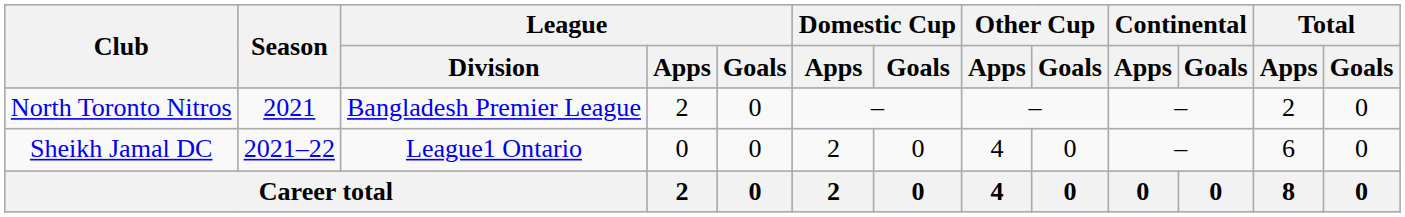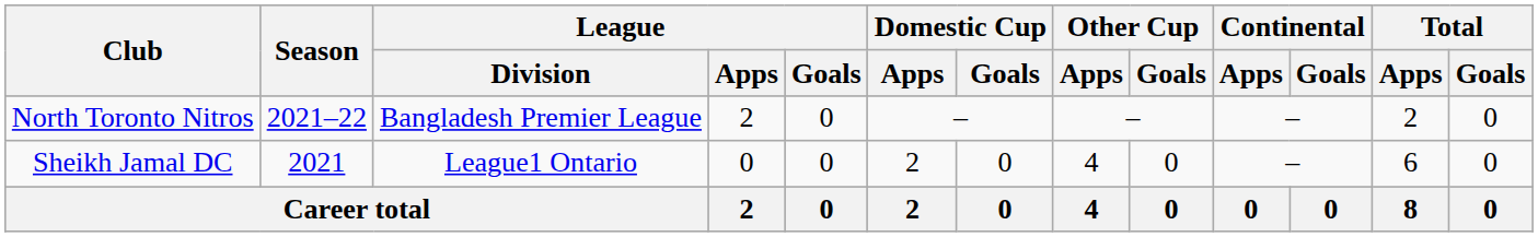 <table class="wikitable" style="text-align:center">
 <tr>
 <th rowspan="2">Club</th>
 <th rowspan="2">Season</th>
 <th colspan="3">League</th>
 <th colspan="2">Domestic Cup</th>
 <th colspan="2">Other Cup</th>
 <th colspan="2">Continental</th>
 <th colspan="2">Total</th>
 </tr>
 <tr>
 <th>Division</th>
 <th>Apps</th>
 <th>Goals</th>
 <th>Apps</th>
 <th>Goals</th>
 <th>Apps</th>
 <th>Goals</th>
 <th>Apps</th>
 <th>Goals</th>
 <th>Apps</th>
 <th>Goals</th>
 </tr>
 <tr>
 <td><a href='#'>North Toronto Nitros</a></td>
-<td><a href='#'>2021</a></td>
+<td><a href='#'>2021–22</a></td>
 <td><a href='#'>Bangladesh Premier League</a></td>
 <td>2</td>
 <td>0</td>
 <td colspan="2">–</td>
 <td colspan="2">–</td>
 <td colspan="2">–</td>
 <td>2</td>
 <td>0</td>
 </tr>
 <tr>
 <td><a href='#'>Sheikh Jamal DC</a></td>
-<td><a href='#'>2021–22</a></td>
+<td><a href='#'>2021</a></td>
 <td><a href='#'>League1 Ontario</a></td>
 <td>0</td>
 <td>0</td>
 <td>2</td>
 <td>0</td>
 <td>4</td>
 <td>0</td>
 <td colspan="2">–</td>
 <td>6</td>
 <td>0</td>
 </tr>
 <tr>
 <th colspan="3">Career total</th>
 <th>2</th>
 <th>0</th>
 <th>2</th>
 <th>0</th>
 <th>4</th>
 <th>0</th>
 <th>0</th>
 <th>0</th>
 <th>8</th>
 <th>0</th>
 </tr>
 </table>
